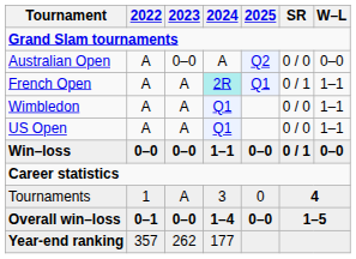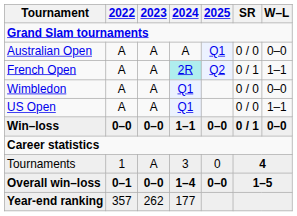 <table class=wikitable style=text-align:center>
 <tr>
 <th>Tournament</th>
 <th><a href='#'>2022</a></th>
 <th><a href='#'>2023</a></th>
 <th><a href='#'>2024</a></th>
 <th><a href='#'>2025</a></th>
 <th>SR</th>
 <th>W–L</th>
 </tr>
 <tr>
 <td colspan="7" align="left"><strong><a href='#'>Grand Slam tournaments</a></strong></td>
 </tr>
 <tr>
 <td align=left><a href='#'>Australian Open</a></td>
 <td>A</td>
-<td>0–0</td>
 <td>A</td>
-<td style=background:#ecf2ff><a href='#'>Q2</a></td>
+<td>A</td>
+<td style=background:#ecf2ff><a href='#'>Q1</a></td>
 <td>0 / 0</td>
 <td>0–0</td>
 </tr>
 <tr>
 <td align=left><a href='#'>French Open</a></td>
 <td>A</td>
 <td>A</td>
 <td style=background:#afeeee><a href='#'>2R</a></td>
-<td style=background:#ecf2ff><a href='#'>Q1</a></td>
+<td style=background:#ecf2ff><a href='#'>Q2</a></td>
 <td>0 / 1</td>
 <td>1–1</td>
 </tr>
 <tr>
 <td align=left><a href='#'>Wimbledon</a></td>
 <td>A</td>
 <td>A</td>
 <td style=background:#ecf2ff><a href='#'>Q1</a></td>
 <td></td>
 <td>0 / 0</td>
-<td>1–1</td>
+<td>0–0</td>
 </tr>
 <tr>
 <td align=left><a href='#'>US Open</a></td>
 <td>A</td>
 <td>A</td>
 <td style=background:#ecf2ff><a href='#'>Q1</a></td>
 <td></td>
 <td>0 / 0</td>
 <td>1–1</td>
 </tr>
 <tr style="font-weight:bold; background:#efefef;">
 <td style=text-align:left>Win–loss</td>
 <td>0–0</td>
 <td>0–0</td>
 <td>1–1</td>
 <td>0–0</td>
 <td>0 / 1</td>
 <td>0–0</td>
 </tr>
 <tr>
 <td colspan="7" align="left"><strong>Career statistics</strong></td>
 </tr>
 <tr bgcolor=efefef>
 <td align=left>Tournaments</td>
 <td>1</td>
 <td>A</td>
 <td>3</td>
 <td>0</td>
 <td colspan="2"><strong>4</strong></td>
 </tr>
 <tr style="font-weight:bold; background:#efefef;">
 <td style=text-align:left>Overall win–loss</td>
 <td>0–1</td>
 <td>0–0</td>
 <td>1–4</td>
 <td>0–0</td>
 <td colspan="2">1–5</td>
 </tr>
 <tr bgcolor=efefef>
 <td align=left><strong>Year-end ranking</strong></td>
 <td>357</td>
 <td>262</td>
 <td>177</td>
 <td></td>
 <td colspan="2"></td>
 </tr>
 </table>
